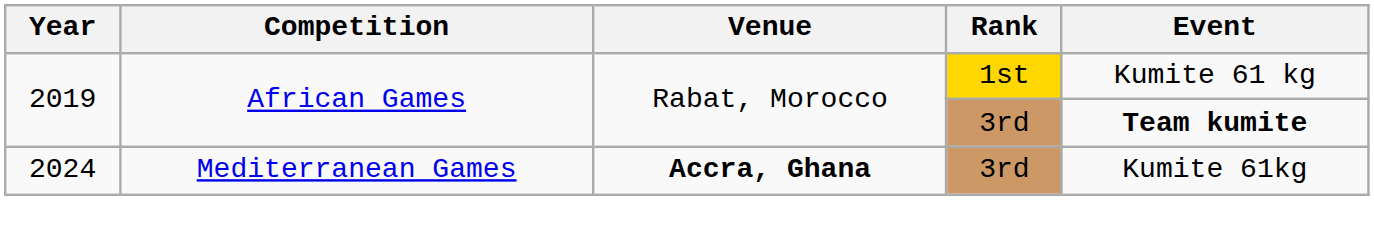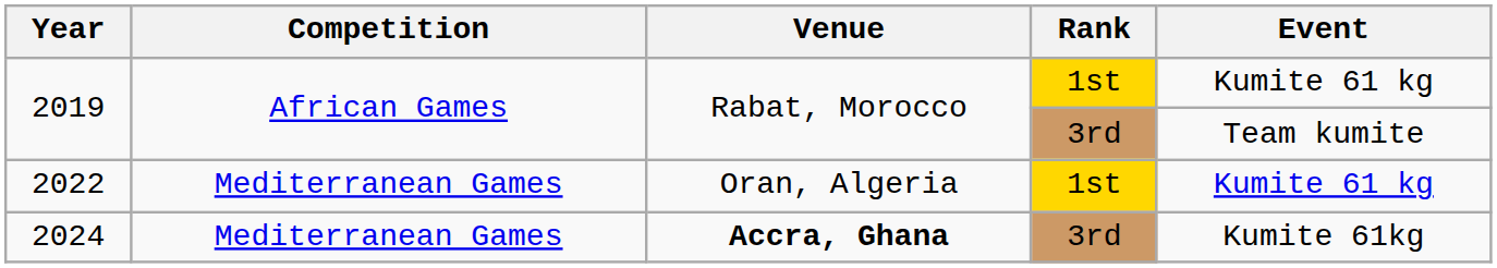 <table class="wikitable sortable" width=45% style="font-size:90%; text-align:center;">
 <tr>
 <th>Year</th>
 <th>Competition</th>
 <th>Venue</th>
 <th>Rank</th>
 <th>Event</th>
 </tr>
 <tr>
 <td rowspan=2>2019</td>
 <td rowspan=2><a href='#'>African Games</a></td>
 <td rowspan=2>Rabat, Morocco</td>
 <td bgcolor="gold">1st</td>
 <td>Kumite 61 kg</td>
 </tr>
 <tr>
 <td bgcolor="cc9966">3rd</td>
-<td><strong>Team kumite</strong></td>
+<td>Team kumite</td>
+</tr>
+<tr>
+<td>2022</td>
+<td><a href='#'>Mediterranean Games</a></td>
+<td>Oran, Algeria</td>
+<td bgcolor="gold">1st</td>
+<td><a href='#'>Kumite 61 kg</a></td>
 </tr>
 <tr>
 <td>2024</td>
 <td><a href='#'>Mediterranean Games</a></td>
 <td><strong>Accra, Ghana</strong></td>
 <td bgcolor="cc9966">3rd</td>
 <td>Kumite 61kg</td>
 </tr>
 </table>
